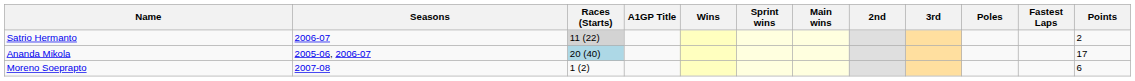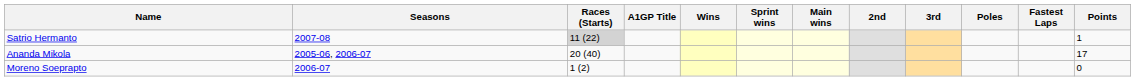 <table class="wikitable sortable" style="font-size: 85%" width="80%">
 <tr>
 <th>Name</th>
 <th>Seasons</th>
 <th width="5%">Races<br>(Starts)</th>
 <th width="5%">A1GP Title</th>
 <th width="5%">Wins</th>
 <th width="5%">Sprint<br>wins</th>
 <th width="5%">Main<br>wins</th>
 <th width="5%">2nd</th>
 <th width="5%">3rd</th>
 <th width="5%">Poles</th>
 <th width="5%">Fastest<br>Laps</th>
 <th width="5%">Points</th>
 </tr>
 <tr>
 <td><a href='#'>Satrio Hermanto</a></td>
-<td><a href='#'>2006-07</a></td>
+<td><a href='#'>2007-08</a></td>
 <td style="background: lightgrey;">11 (22)</td>
 <td></td>
 <td style="background:#FFFFBF;"></td>
 <td style="background:#FFFFDF;"></td>
 <td style="background:#FFFFDF;"></td>
 <td style="background:#DFDFDF;"></td>
 <td style="background:#FFDF9F;"></td>
 <td></td>
 <td></td>
-<td>2</td>
+<td>1</td>
 </tr>
 <tr>
 <td><a href='#'>Ananda Mikola</a></td>
 <td><a href='#'>2005-06</a>, <a href='#'>2006-07</a></td>
-<td style="background: lightblue;">20 (40)</td>
+<td>20 (40)</td>
 <td></td>
 <td style="background:#FFFFBF;"></td>
 <td style="background:#FFFFDF;"></td>
 <td style="background:#FFFFDF;"></td>
 <td style="background:#DFDFDF;"></td>
 <td style="background:#FFDF9F;"></td>
 <td></td>
 <td></td>
 <td>17</td>
 </tr>
 <tr>
 <td><a href='#'>Moreno Soeprapto</a></td>
-<td><a href='#'>2007-08</a></td>
+<td><a href='#'>2006-07</a></td>
 <td>1 (2)</td>
 <td></td>
 <td style="background:#FFFFBF;"></td>
 <td style="background:#FFFFDF;"></td>
 <td style="background:#FFFFDF;"></td>
 <td style="background:#DFDFDF;"></td>
 <td style="background:#FFDF9F;"></td>
 <td></td>
 <td></td>
-<td>6</td>
+<td>0</td>
 </tr>
 </table>
